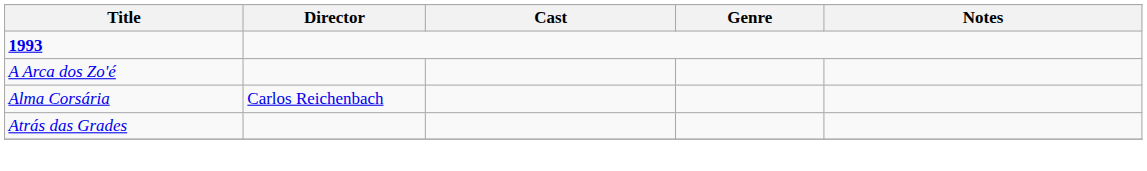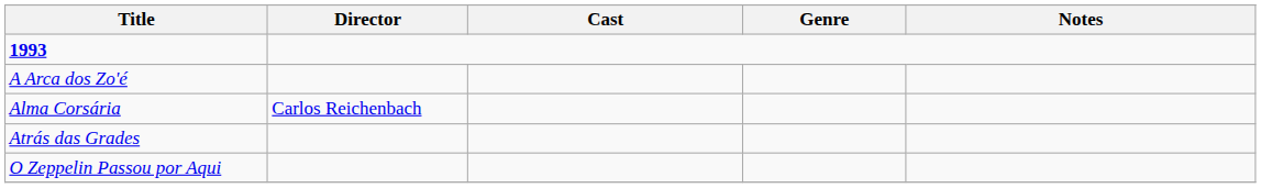 <table class="wikitable" width= "85%">
 <tr>
 </tr>
 <tr>
 <th width=21%>Title</th>
 <th width=16%>Director</th>
 <th width=22%>Cast</th>
 <th width=13%>Genre</th>
 <th width=28%>Notes</th>
 </tr>
 <tr>
 <td><strong><a href='#'>1993</a></strong></td>
 </tr>
 <tr>
 <td><em><a href='#'>A Arca dos Zo'é</a></em></td>
 <td></td>
 <td></td>
 <td></td>
 <td></td>
 </tr>
 <tr>
 <td><em><a href='#'>Alma Corsária</a></em></td>
 <td><a href='#'>Carlos Reichenbach</a></td>
 <td></td>
 <td></td>
 <td></td>
 </tr>
 <tr>
 <td><em><a href='#'>Atrás das Grades</a></em></td>
 <td></td>
 <td></td>
 <td></td>
 <td></td>
 </tr>
 <tr>
+<td><em><a href='#'>O Zeppelin Passou por Aqui</a></em></td>
+<td></td>
+<td></td>
+<td></td>
+<td></td>
+</tr>
+<tr>
 </tr>
 </table>
